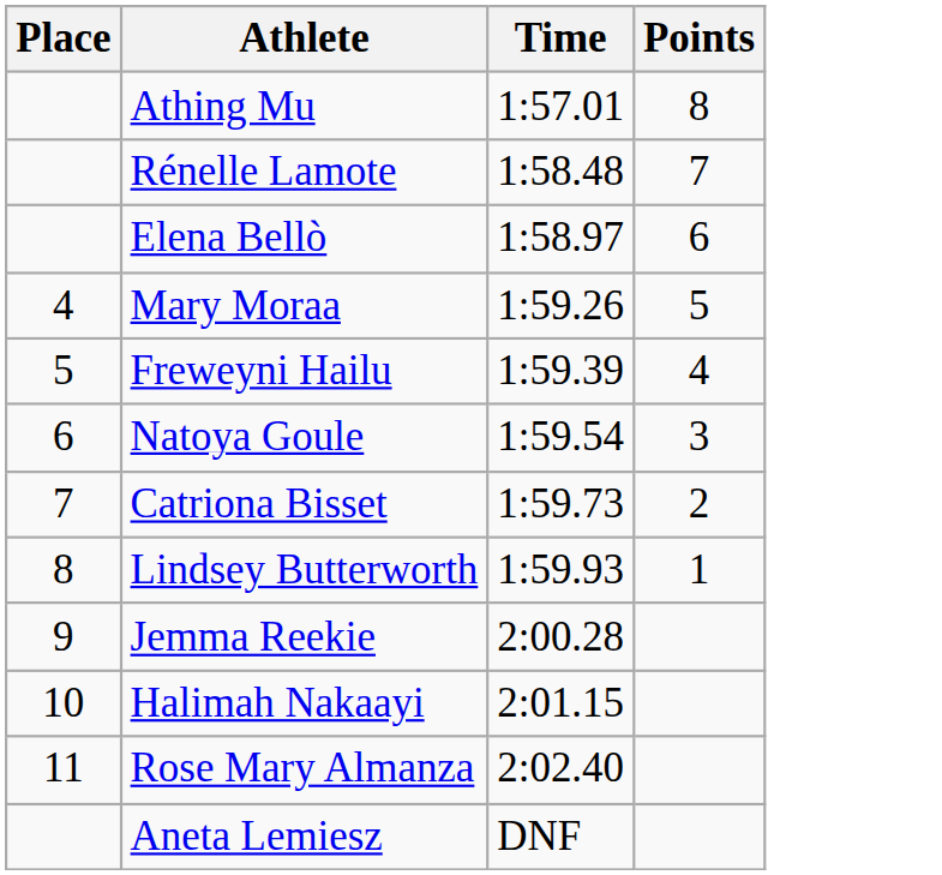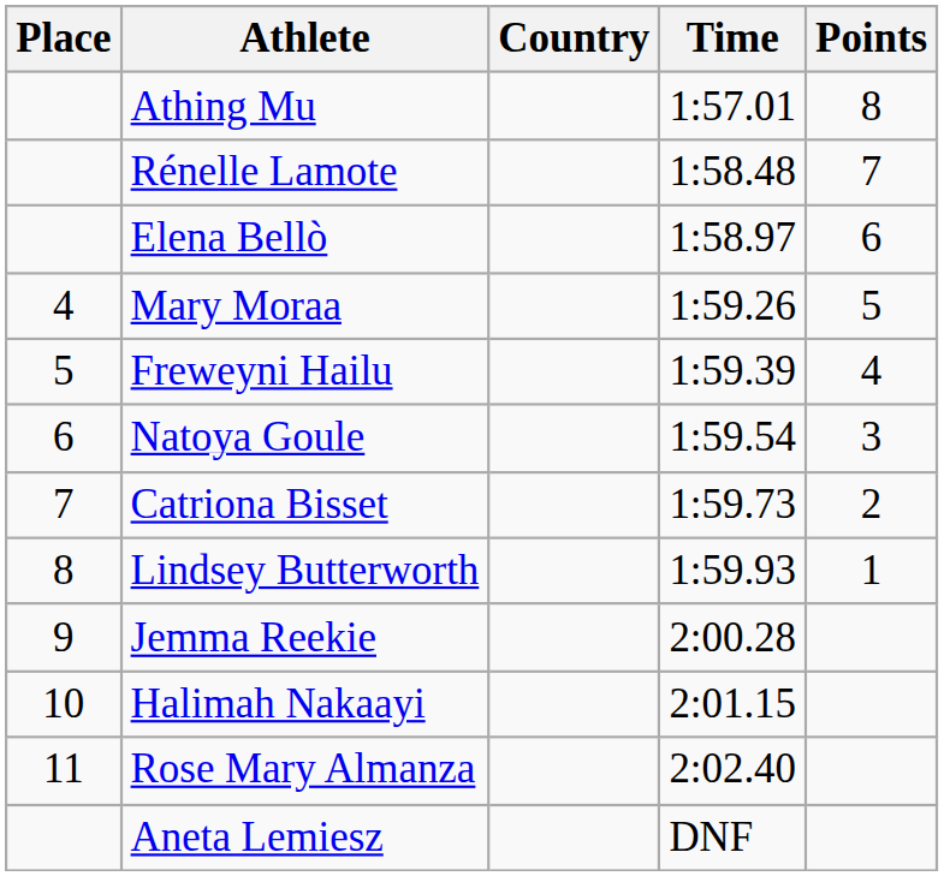 <table class="wikitable">
 <tr>
 <th>Place</th>
 <th>Athlete</th>
+<th>Country</th>
 <th>Time</th>
 <th>Points</th>
 </tr>
 <tr>
 <td align=center></td>
 <td><a href='#'>Athing Mu</a></td>
+<td></td>
 <td>1:57.01</td>
 <td align=center>8</td>
 </tr>
 <tr>
 <td align=center></td>
 <td><a href='#'>Rénelle Lamote</a></td>
+<td></td>
 <td>1:58.48</td>
 <td align=center>7</td>
 </tr>
 <tr>
 <td align=center></td>
 <td><a href='#'>Elena Bellò</a></td>
+<td></td>
 <td>1:58.97</td>
 <td align=center>6</td>
 </tr>
 <tr>
 <td align=center>4</td>
 <td><a href='#'>Mary Moraa</a></td>
+<td></td>
 <td>1:59.26</td>
 <td align=center>5</td>
 </tr>
 <tr>
 <td align=center>5</td>
 <td><a href='#'>Freweyni Hailu</a></td>
+<td></td>
 <td>1:59.39</td>
 <td align=center>4</td>
 </tr>
 <tr>
 <td align=center>6</td>
 <td><a href='#'>Natoya Goule</a></td>
+<td></td>
 <td>1:59.54</td>
 <td align=center>3</td>
 </tr>
 <tr>
 <td align=center>7</td>
 <td><a href='#'>Catriona Bisset</a></td>
+<td></td>
 <td>1:59.73</td>
 <td align=center>2</td>
 </tr>
 <tr>
 <td align=center>8</td>
 <td><a href='#'>Lindsey Butterworth</a></td>
+<td></td>
 <td>1:59.93</td>
 <td align=center>1</td>
 </tr>
 <tr>
 <td align=center>9</td>
 <td><a href='#'>Jemma Reekie</a></td>
+<td></td>
 <td>2:00.28</td>
 <td align=center></td>
 </tr>
 <tr>
 <td align=center>10</td>
 <td><a href='#'>Halimah Nakaayi</a></td>
+<td></td>
 <td>2:01.15</td>
 <td align=center></td>
 </tr>
 <tr>
 <td align=center>11</td>
 <td><a href='#'>Rose Mary Almanza</a></td>
+<td></td>
 <td>2:02.40</td>
 <td align=center></td>
 </tr>
 <tr>
 <td align=center></td>
 <td><a href='#'>Aneta Lemiesz</a></td>
+<td></td>
 <td>DNF</td>
 <td align=center></td>
 </tr>
 </table>
